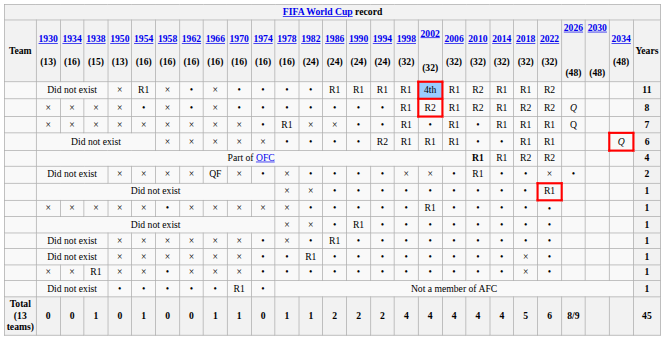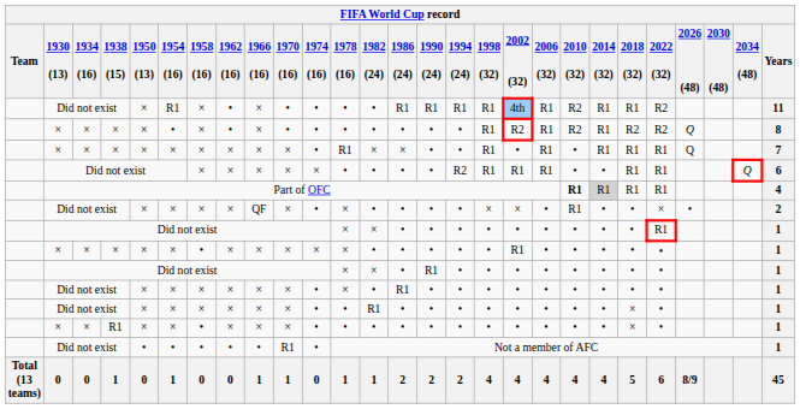 <table class="wikitable" style="text-align:center; font-size:85%;">
 <tr>
 <th colspan=39><a href='#'>FIFA World Cup</a> record</th>
 </tr>
 <tr>
 <th>Team</th>
 <th><a href='#'>1930</a><br><br>(13)</th>
 <th><a href='#'>1934</a><br><br>(16)</th>
 <th><a href='#'>1938</a><br><br>(15)</th>
 <th><a href='#'>1950</a><br><br>(13)</th>
 <th><a href='#'>1954</a><br><br>(16)</th>
 <th><a href='#'>1958</a><br><br>(16)</th>
 <th><a href='#'>1962</a><br><br>(16)</th>
 <th><a href='#'>1966</a><br><br>(16)</th>
 <th><a href='#'>1970</a><br><br>(16)</th>
 <th><a href='#'>1974</a><br><br>(16)</th>
 <th><a href='#'>1978</a><br><br>(16)</th>
 <th><a href='#'>1982</a><br><br>(24)</th>
 <th><a href='#'>1986</a><br><br>(24)</th>
 <th><a href='#'>1990</a><br><br>(24)</th>
 <th><a href='#'>1994</a><br><br>(24)</th>
 <th><a href='#'>1998</a><br><br>(32)</th>
 <th><a href='#'>2002</a><br><br><br>(32)</th>
 <th><a href='#'>2006</a><br><br>(32)</th>
 <th><a href='#'>2010</a><br><br>(32)</th>
 <th><a href='#'>2014</a><br><br>(32)</th>
 <th><a href='#'>2018</a><br><br>(32)</th>
 <th><a href='#'>2022</a><br><br>(32)</th>
 <th><a href='#'>2026</a><br><br><br><br>(48)</th>
 <th><a href='#'>2030</a><br><br><br><br>(48)</th>
 <th><a href='#'>2034</a><br><br>(48)</th>
 <th>Years</th>
 </tr>
 <tr>
 <td align=left></td>
 <td colspan=3>Did not exist</td>
 <td>×</td>
 <td>R1</td>
 <td>×</td>
 <td>•</td>
 <td>×</td>
 <td>•</td>
 <td>•</td>
 <td>•</td>
 <td>•</td>
 <td>R1</td>
 <td>R1</td>
 <td>R1</td>
 <td>R1</td>
 <td style="border:3px solid red; background:#9acdff;">4th</td>
 <td>R1</td>
 <td>R2</td>
 <td>R1</td>
 <td>R1</td>
 <td>R2</td>
 <td></td>
 <td></td>
 <td></td>
 <th>11</th>
 </tr>
 <tr>
 <td align=left></td>
 <td>×</td>
 <td>×</td>
 <td>×</td>
 <td>×</td>
 <td>•</td>
 <td>×</td>
 <td>•</td>
 <td>×</td>
 <td>•</td>
 <td>•</td>
 <td>•</td>
 <td>•</td>
 <td>•</td>
 <td>•</td>
 <td>•</td>
 <td>R1</td>
 <td style="border:3px solid red;">R2</td>
 <td>R1</td>
 <td>R2</td>
 <td>R1</td>
 <td>R2</td>
 <td>R2</td>
 <td><em>Q</em></td>
 <td></td>
 <td></td>
 <th>8</th>
 </tr>
 <tr>
 <td align=left></td>
 <td>×</td>
 <td>×</td>
 <td>×</td>
 <td>×</td>
 <td>×</td>
 <td>×</td>
 <td>×</td>
 <td>×</td>
 <td>×</td>
 <td>•</td>
 <td>R1</td>
 <td>×</td>
 <td>×</td>
 <td>•</td>
 <td>•</td>
 <td>R1</td>
 <td>•</td>
 <td>R1</td>
 <td>•</td>
 <td>R1</td>
 <td>R1</td>
 <td>R1</td>
 <td>Q</td>
 <td></td>
 <td></td>
 <th>7</th>
 </tr>
 <tr>
 <td align=left></td>
 <td colspan=5>Did not exist</td>
 <td>×</td>
 <td>×</td>
 <td>×</td>
 <td>×</td>
 <td>×</td>
 <td>•</td>
 <td>•</td>
 <td>•</td>
 <td>•</td>
 <td>R2</td>
 <td>R1</td>
 <td>R1</td>
 <td>R1</td>
 <td>•</td>
 <td>•</td>
 <td>R1</td>
 <td>R1</td>
 <td></td>
 <td></td>
 <td style="border:3px solid red"><em>Q</em></td>
 <th>6</th>
 </tr>
 <tr>
 <td align=left></td>
 <td colspan=18>Part of <a href='#'>OFC</a></td>
 <td><strong>R1</strong></td>
+<td style="background: lightgrey;">R1</td>
 <td>R1</td>
-<td>R2</td>
-<td>R2</td>
+<td>R1</td>
 <td></td>
 <td></td>
 <td></td>
 <th>4</th>
 </tr>
 <tr>
 <td align=left></td>
 <td colspan=3>Did not exist</td>
 <td>×</td>
 <td>×</td>
 <td>×</td>
 <td>×</td>
 <td>QF</td>
 <td>×</td>
 <td>•</td>
 <td>×</td>
 <td>•</td>
 <td>•</td>
 <td>•</td>
 <td>•</td>
 <td>×</td>
 <td>×</td>
 <td>•</td>
 <td>R1</td>
 <td>•</td>
 <td>•</td>
 <td>×</td>
 <td>•</td>
 <td></td>
 <td></td>
 <th>2</th>
 </tr>
 <tr>
 <td align=left></td>
 <td colspan=10>Did not exist</td>
 <td>×</td>
 <td>×</td>
 <td>•</td>
 <td>•</td>
 <td>•</td>
 <td>•</td>
 <td>•</td>
 <td>•</td>
 <td>•</td>
 <td>•</td>
 <td>•</td>
 <td style="border:3px solid red;">R1</td>
 <td></td>
 <td></td>
 <td></td>
 <th>1</th>
 </tr>
 <tr>
 <td align=left></td>
 <td>×</td>
 <td>×</td>
 <td>×</td>
 <td>×</td>
 <td>×</td>
 <td>•</td>
 <td>×</td>
 <td>×</td>
 <td>×</td>
 <td>×</td>
 <td>×</td>
 <td>•</td>
 <td>•</td>
 <td>•</td>
 <td>•</td>
 <td>•</td>
 <td>R1</td>
 <td>•</td>
 <td>•</td>
 <td>•</td>
 <td>•</td>
 <td>•</td>
 <td></td>
 <td></td>
 <td></td>
 <th>1</th>
 </tr>
 <tr>
 <td align=left></td>
 <td colspan=10>Did not exist</td>
 <td>×</td>
 <td>×</td>
 <td>•</td>
 <td>R1</td>
 <td>•</td>
 <td>•</td>
 <td>•</td>
 <td>•</td>
 <td>•</td>
 <td>•</td>
 <td>•</td>
 <td>•</td>
 <td></td>
 <td></td>
 <td></td>
 <th>1</th>
 </tr>
 <tr>
 <td align=left></td>
 <td colspan=3>Did not exist</td>
 <td>×</td>
 <td>×</td>
 <td>×</td>
 <td>×</td>
 <td>×</td>
 <td>×</td>
 <td>•</td>
 <td>×</td>
 <td>•</td>
 <td>R1</td>
 <td>•</td>
 <td>•</td>
 <td>•</td>
 <td>•</td>
 <td>•</td>
 <td>•</td>
 <td>•</td>
 <td>•</td>
 <td>•</td>
 <td></td>
 <td></td>
 <td></td>
 <th>1</th>
 </tr>
 <tr>
 <td align=left></td>
 <td colspan=3>Did not exist</td>
 <td>×</td>
 <td>×</td>
 <td>×</td>
 <td>×</td>
 <td>×</td>
 <td>×</td>
 <td>•</td>
 <td>•</td>
 <td>R1</td>
 <td>•</td>
 <td>•</td>
 <td>•</td>
 <td>•</td>
 <td>•</td>
 <td>•</td>
 <td>•</td>
 <td>•</td>
 <td>×</td>
 <td>•</td>
 <td></td>
 <td></td>
 <td></td>
 <th>1</th>
 </tr>
 <tr>
 <td align=left></td>
 <td>×</td>
 <td>×</td>
 <td>R1</td>
 <td>×</td>
 <td>×</td>
 <td>•</td>
 <td>×</td>
 <td>×</td>
 <td>×</td>
 <td>•</td>
 <td>•</td>
 <td>•</td>
 <td>•</td>
 <td>•</td>
 <td>•</td>
 <td>•</td>
 <td>•</td>
 <td>•</td>
 <td>•</td>
 <td>•</td>
 <td>×</td>
 <td>•</td>
 <td></td>
 <td></td>
 <td></td>
 <th>1</th>
 </tr>
 <tr>
 <td align=left></td>
 <td colspan=3>Did not exist</td>
 <td>•</td>
 <td>•</td>
 <td>•</td>
 <td>•</td>
 <td>•</td>
 <td>R1</td>
 <td>•</td>
 <td colspan=15>Not a member of AFC</td>
 <th>1</th>
 </tr>
 <tr>
 <th align=left>Total (13 teams)</th>
 <th>0</th>
 <th>0</th>
 <th>1</th>
 <th>0</th>
 <th>1</th>
 <th>0</th>
 <th>0</th>
 <th>1</th>
 <th>1</th>
 <th>0</th>
 <th>1</th>
 <th>1</th>
 <th>2</th>
 <th>2</th>
 <th>2</th>
 <th>4</th>
 <th>4</th>
 <th>4</th>
 <th>4</th>
 <th>4</th>
 <th>5</th>
 <th>6</th>
 <th>8/9</th>
 <th></th>
 <th></th>
 <th>45</th>
 </tr>
 </table>
